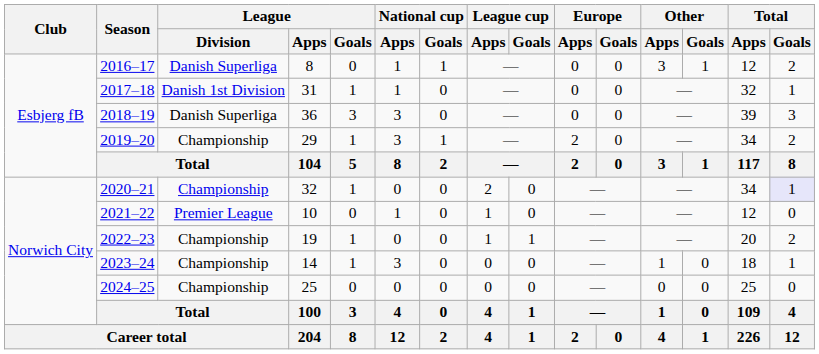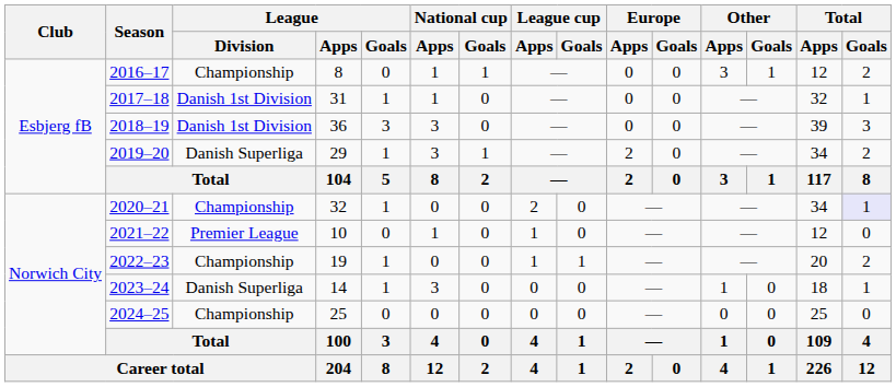 <table class="wikitable" style="text-align:center">
 <tr>
 <th rowspan="2">Club</th>
 <th rowspan="2">Season</th>
 <th colspan="3">League</th>
 <th colspan="2">National cup</th>
 <th colspan="2">League cup</th>
 <th colspan="2">Europe</th>
 <th colspan="2">Other</th>
 <th colspan="2">Total</th>
 </tr>
 <tr>
 <th>Division</th>
 <th>Apps</th>
 <th>Goals</th>
 <th>Apps</th>
 <th>Goals</th>
 <th>Apps</th>
 <th>Goals</th>
 <th>Apps</th>
 <th>Goals</th>
 <th>Apps</th>
 <th>Goals</th>
 <th>Apps</th>
 <th>Goals</th>
 </tr>
 <tr>
 <td rowspan="5"><a href='#'>Esbjerg fB</a></td>
 <td><a href='#'>2016–17</a></td>
-<td><a href='#'>Danish Superliga</a></td>
+<td>Championship</td>
 <td>8</td>
 <td>0</td>
 <td>1</td>
 <td>1</td>
 <td colspan="2">—</td>
 <td>0</td>
 <td>0</td>
 <td>3</td>
 <td>1</td>
 <td>12</td>
 <td>2</td>
 </tr>
 <tr>
 <td><a href='#'>2017–18</a></td>
 <td><a href='#'>Danish 1st Division</a></td>
 <td>31</td>
 <td>1</td>
 <td>1</td>
 <td>0</td>
 <td colspan="2">—</td>
 <td>0</td>
 <td>0</td>
 <td colspan="2">—</td>
 <td>32</td>
 <td>1</td>
 </tr>
 <tr>
 <td><a href='#'>2018–19</a></td>
-<td>Danish Superliga</td>
+<td><a href='#'>Danish 1st Division</a></td>
 <td>36</td>
 <td>3</td>
 <td>3</td>
 <td>0</td>
 <td colspan="2">—</td>
 <td>0</td>
 <td>0</td>
 <td colspan="2">—</td>
 <td>39</td>
 <td>3</td>
 </tr>
 <tr>
 <td><a href='#'>2019–20</a></td>
-<td>Championship</td>
+<td>Danish Superliga</td>
 <td>29</td>
 <td>1</td>
 <td>3</td>
 <td>1</td>
 <td colspan="2">—</td>
 <td>2</td>
 <td>0</td>
 <td colspan="2">—</td>
 <td>34</td>
 <td>2</td>
 </tr>
 <tr>
 <th colspan="2">Total</th>
 <th>104</th>
 <th>5</th>
 <th>8</th>
 <th>2</th>
 <th colspan="2">—</th>
 <th>2</th>
 <th>0</th>
 <th>3</th>
 <th>1</th>
 <th>117</th>
 <th>8</th>
 </tr>
 <tr>
 <td rowspan="6"><a href='#'>Norwich City</a></td>
 <td><a href='#'>2020–21</a></td>
 <td><a href='#'>Championship</a></td>
 <td>32</td>
 <td>1</td>
 <td>0</td>
 <td>0</td>
 <td>2</td>
 <td>0</td>
 <td colspan="2">—</td>
 <td colspan="2">—</td>
 <td>34</td>
 <td style="background: lavender;">1</td>
 </tr>
 <tr>
 <td><a href='#'>2021–22</a></td>
 <td><a href='#'>Premier League</a></td>
 <td>10</td>
 <td>0</td>
 <td>1</td>
 <td>0</td>
 <td>1</td>
 <td>0</td>
 <td colspan="2">—</td>
 <td colspan="2">—</td>
 <td>12</td>
 <td>0</td>
 </tr>
 <tr>
 <td><a href='#'>2022–23</a></td>
 <td>Championship</td>
 <td>19</td>
 <td>1</td>
 <td>0</td>
 <td>0</td>
 <td>1</td>
 <td>1</td>
 <td colspan="2">—</td>
 <td colspan="2">—</td>
 <td>20</td>
 <td>2</td>
 </tr>
 <tr>
 <td><a href='#'>2023–24</a></td>
-<td>Championship</td>
+<td>Danish Superliga</td>
 <td>14</td>
 <td>1</td>
 <td>3</td>
 <td>0</td>
 <td>0</td>
 <td>0</td>
 <td colspan="2">—</td>
 <td>1</td>
 <td>0</td>
 <td>18</td>
 <td>1</td>
 </tr>
 <tr>
 <td><a href='#'>2024–25</a></td>
 <td>Championship</td>
 <td>25</td>
 <td>0</td>
 <td>0</td>
 <td>0</td>
 <td>0</td>
 <td>0</td>
 <td colspan="2">—</td>
 <td>0</td>
 <td>0</td>
 <td>25</td>
 <td>0</td>
 </tr>
 <tr>
 <th colspan="2">Total</th>
 <th>100</th>
 <th>3</th>
 <th>4</th>
 <th>0</th>
 <th>4</th>
 <th>1</th>
 <th colspan="2">—</th>
 <th>1</th>
 <th>0</th>
 <th>109</th>
 <th>4</th>
 </tr>
 <tr>
 <th colspan="3">Career total</th>
 <th>204</th>
 <th>8</th>
 <th>12</th>
 <th>2</th>
 <th>4</th>
 <th>1</th>
 <th>2</th>
 <th>0</th>
 <th>4</th>
 <th>1</th>
 <th>226</th>
 <th>12</th>
 </tr>
 </table>
